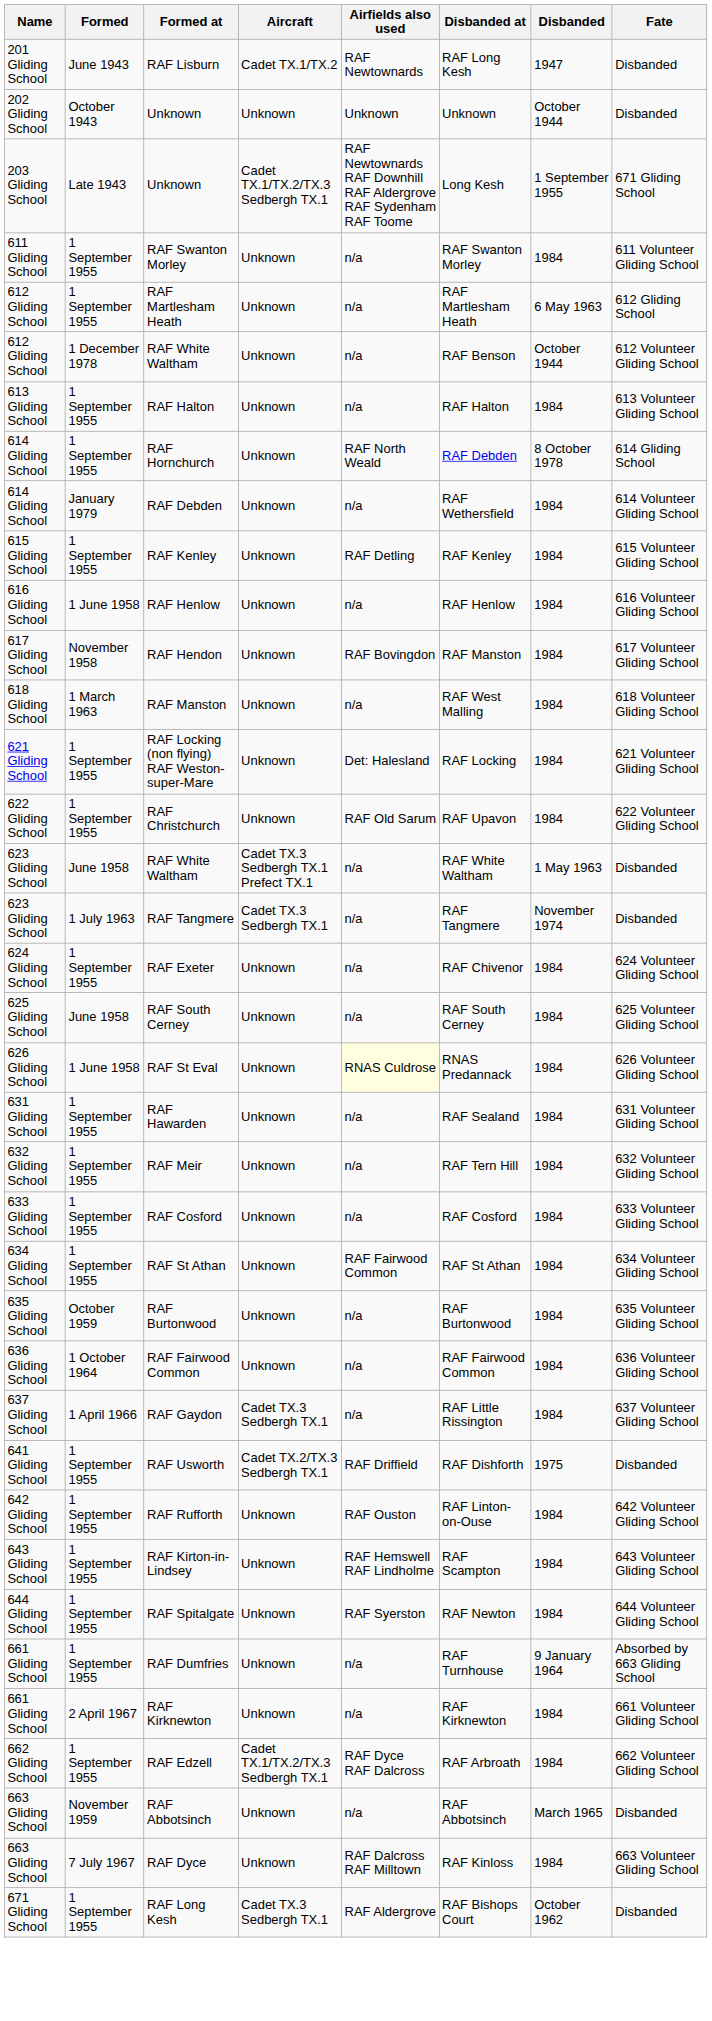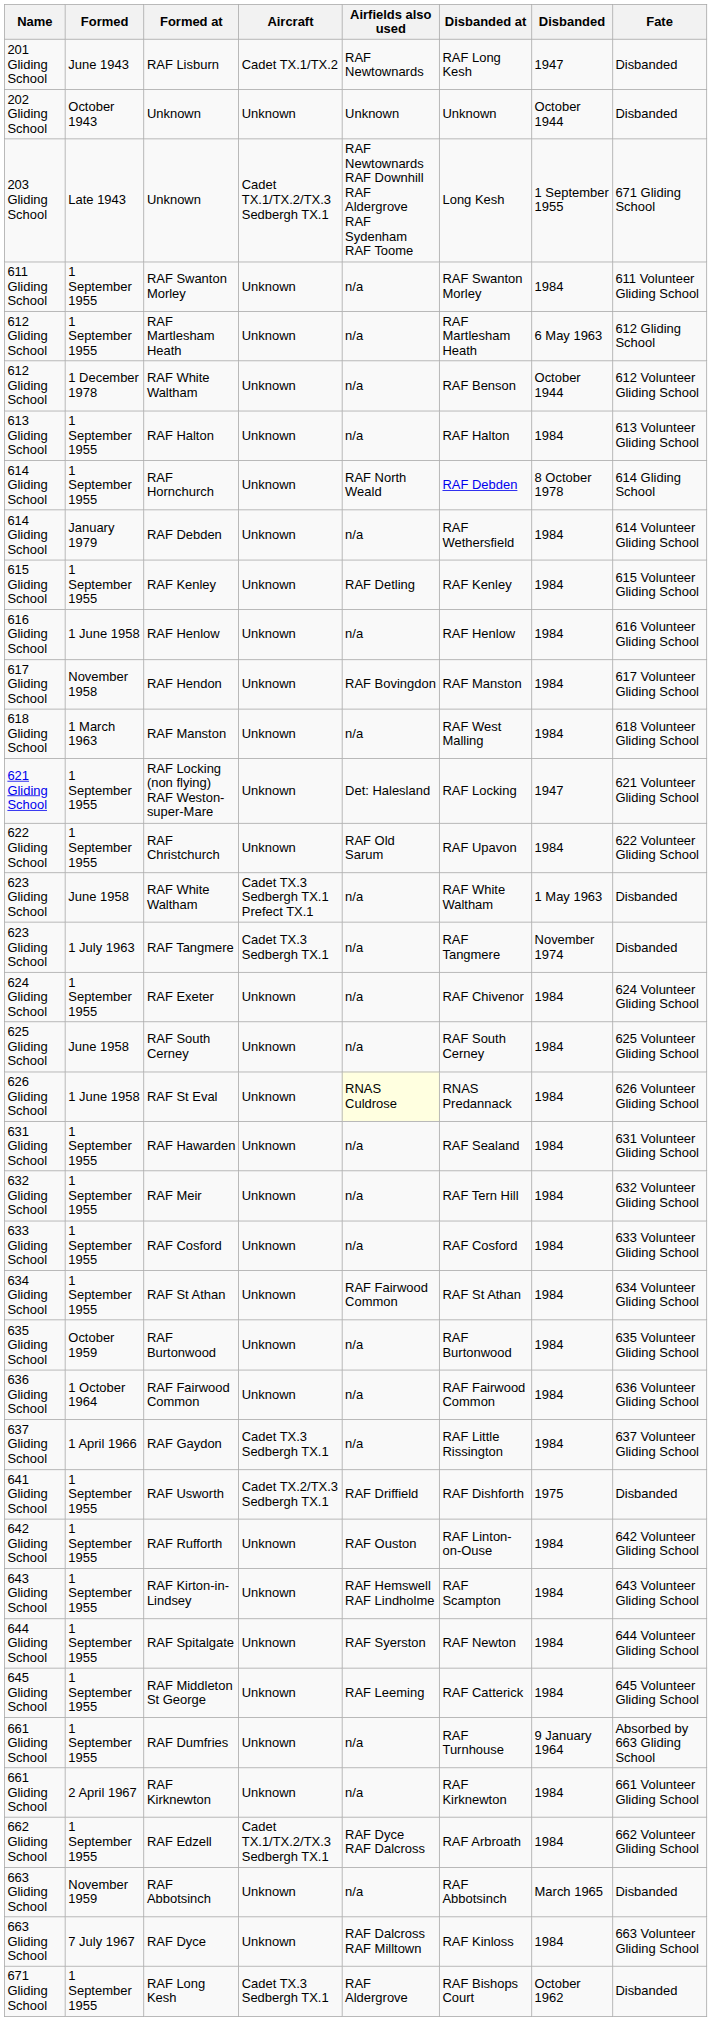 <table class="wikitable">
 <tr>
 <th>Name</th>
 <th>Formed</th>
 <th>Formed at</th>
 <th>Aircraft</th>
 <th>Airfields also used</th>
 <th>Disbanded at</th>
 <th>Disbanded</th>
 <th>Fate</th>
 </tr>
 <tr>
 <td>201 Gliding School</td>
 <td>June 1943</td>
 <td>RAF Lisburn</td>
 <td>Cadet TX.1/TX.2</td>
 <td>RAF Newtownards</td>
 <td>RAF Long Kesh</td>
 <td>1947</td>
 <td>Disbanded</td>
 </tr>
 <tr>
 <td>202 Gliding School</td>
 <td>October 1943</td>
 <td>Unknown</td>
 <td>Unknown</td>
 <td>Unknown</td>
 <td>Unknown</td>
 <td>October 1944</td>
 <td>Disbanded</td>
 </tr>
 <tr>
 <td>203 Gliding School</td>
 <td>Late 1943</td>
 <td>Unknown</td>
 <td>Cadet TX.1/TX.2/TX.3<br>Sedbergh TX.1</td>
 <td>RAF Newtownards<br>RAF Downhill<br>RAF Aldergrove<br>RAF Sydenham<br>RAF Toome</td>
 <td>Long Kesh</td>
 <td>1 September 1955</td>
 <td>671 Gliding School</td>
 </tr>
 <tr>
 <td>611 Gliding School</td>
 <td>1 September 1955</td>
 <td>RAF Swanton Morley</td>
 <td>Unknown</td>
 <td>n/a</td>
 <td>RAF Swanton Morley</td>
 <td>1984</td>
 <td>611 Volunteer Gliding School</td>
 </tr>
 <tr>
 <td>612 Gliding School</td>
 <td>1 September 1955</td>
 <td>RAF Martlesham Heath</td>
 <td>Unknown</td>
 <td>n/a</td>
 <td>RAF Martlesham Heath</td>
 <td>6 May 1963</td>
 <td>612 Gliding School</td>
 </tr>
 <tr>
 <td>612 Gliding School</td>
 <td>1 December 1978</td>
 <td>RAF White Waltham</td>
 <td>Unknown</td>
 <td>n/a</td>
 <td>RAF Benson</td>
 <td>October 1944</td>
 <td>612 Volunteer Gliding School</td>
 </tr>
 <tr>
 <td>613 Gliding School</td>
 <td>1 September 1955</td>
 <td>RAF Halton</td>
 <td>Unknown</td>
 <td>n/a</td>
 <td>RAF Halton</td>
 <td>1984</td>
 <td>613 Volunteer Gliding School</td>
 </tr>
 <tr>
 <td>614 Gliding School</td>
 <td>1 September 1955</td>
 <td>RAF Hornchurch</td>
 <td>Unknown</td>
 <td>RAF North Weald</td>
 <td><a href='#'>RAF Debden</a></td>
 <td>8 October 1978</td>
 <td>614 Gliding School</td>
 </tr>
 <tr>
 <td>614 Gliding School</td>
 <td>January 1979</td>
 <td>RAF Debden</td>
 <td>Unknown</td>
 <td>n/a</td>
 <td>RAF Wethersfield</td>
 <td>1984</td>
 <td>614 Volunteer Gliding School</td>
 </tr>
 <tr>
 <td>615 Gliding School</td>
 <td>1 September 1955</td>
 <td>RAF Kenley</td>
 <td>Unknown</td>
 <td>RAF Detling</td>
 <td>RAF Kenley</td>
 <td>1984</td>
 <td>615 Volunteer Gliding School</td>
 </tr>
 <tr>
 <td>616 Gliding School</td>
 <td>1 June 1958</td>
 <td>RAF Henlow</td>
 <td>Unknown</td>
 <td>n/a</td>
 <td>RAF Henlow</td>
 <td>1984</td>
 <td>616 Volunteer Gliding School</td>
 </tr>
 <tr>
 <td>617 Gliding School</td>
 <td>November 1958</td>
 <td>RAF Hendon</td>
 <td>Unknown</td>
 <td>RAF Bovingdon</td>
 <td>RAF Manston</td>
 <td>1984</td>
 <td>617 Volunteer Gliding School</td>
 </tr>
 <tr>
 <td>618 Gliding School</td>
 <td>1 March 1963</td>
 <td>RAF Manston</td>
 <td>Unknown</td>
 <td>n/a</td>
 <td>RAF West Malling</td>
 <td>1984</td>
 <td>618 Volunteer Gliding School</td>
 </tr>
 <tr>
 <td><a href='#'>621 Gliding School</a></td>
 <td>1 September 1955</td>
 <td>RAF Locking (non flying)<br>RAF Weston-super-Mare</td>
 <td>Unknown</td>
 <td>Det: Halesland</td>
 <td>RAF Locking</td>
-<td>1984</td>
+<td>1947</td>
 <td>621 Volunteer Gliding School</td>
 </tr>
 <tr>
 <td>622 Gliding School</td>
 <td>1 September 1955</td>
 <td>RAF Christchurch</td>
 <td>Unknown</td>
 <td>RAF Old Sarum</td>
 <td>RAF Upavon</td>
 <td>1984</td>
 <td>622 Volunteer Gliding School</td>
 </tr>
 <tr>
 <td>623 Gliding School</td>
 <td>June 1958</td>
 <td>RAF White Waltham</td>
 <td>Cadet TX.3<br>Sedbergh TX.1<br>Prefect TX.1</td>
 <td>n/a</td>
 <td>RAF White Waltham</td>
 <td>1 May 1963</td>
 <td>Disbanded</td>
 </tr>
 <tr>
 <td>623 Gliding School</td>
 <td>1 July 1963</td>
 <td>RAF Tangmere</td>
 <td>Cadet TX.3<br>Sedbergh TX.1</td>
 <td>n/a</td>
 <td>RAF Tangmere</td>
 <td>November 1974</td>
 <td>Disbanded</td>
 </tr>
 <tr>
 <td>624 Gliding School</td>
 <td>1 September 1955</td>
 <td>RAF Exeter</td>
 <td>Unknown</td>
 <td>n/a</td>
 <td>RAF Chivenor</td>
 <td>1984</td>
 <td>624 Volunteer Gliding School</td>
 </tr>
 <tr>
 <td>625 Gliding School</td>
 <td>June 1958</td>
 <td>RAF South Cerney</td>
 <td>Unknown</td>
 <td>n/a</td>
 <td>RAF South Cerney</td>
 <td>1984</td>
 <td>625 Volunteer Gliding School</td>
 </tr>
 <tr>
 <td>626 Gliding School</td>
 <td>1 June 1958</td>
 <td>RAF St Eval</td>
 <td>Unknown</td>
 <td style="background: lightyellow;">RNAS Culdrose</td>
 <td>RNAS Predannack</td>
 <td>1984</td>
 <td>626 Volunteer Gliding School</td>
 </tr>
 <tr>
 <td>631 Gliding School</td>
 <td>1 September 1955</td>
 <td>RAF Hawarden</td>
 <td>Unknown</td>
 <td>n/a</td>
 <td>RAF Sealand</td>
 <td>1984</td>
 <td>631 Volunteer Gliding School</td>
 </tr>
 <tr>
 <td>632 Gliding School</td>
 <td>1 September 1955</td>
 <td>RAF Meir</td>
 <td>Unknown</td>
 <td>n/a</td>
 <td>RAF Tern Hill</td>
 <td>1984</td>
 <td>632 Volunteer Gliding School</td>
 </tr>
 <tr>
 <td>633 Gliding School</td>
 <td>1 September 1955</td>
 <td>RAF Cosford</td>
 <td>Unknown</td>
 <td>n/a</td>
 <td>RAF Cosford</td>
 <td>1984</td>
 <td>633 Volunteer Gliding School</td>
 </tr>
 <tr>
 <td>634 Gliding School</td>
 <td>1 September 1955</td>
 <td>RAF St Athan</td>
 <td>Unknown</td>
 <td>RAF Fairwood Common</td>
 <td>RAF St Athan</td>
 <td>1984</td>
 <td>634 Volunteer Gliding School</td>
 </tr>
 <tr>
 <td>635 Gliding School</td>
 <td>October 1959</td>
 <td>RAF Burtonwood</td>
 <td>Unknown</td>
 <td>n/a</td>
 <td>RAF Burtonwood</td>
 <td>1984</td>
 <td>635 Volunteer Gliding School</td>
 </tr>
 <tr>
 <td>636 Gliding School</td>
 <td>1 October 1964</td>
 <td>RAF Fairwood Common</td>
 <td>Unknown</td>
 <td>n/a</td>
 <td>RAF Fairwood Common</td>
 <td>1984</td>
 <td>636 Volunteer Gliding School</td>
 </tr>
 <tr>
 <td>637 Gliding School</td>
 <td>1 April 1966</td>
 <td>RAF Gaydon</td>
 <td>Cadet TX.3<br>Sedbergh TX.1</td>
 <td>n/a</td>
 <td>RAF Little Rissington</td>
 <td>1984</td>
 <td>637 Volunteer Gliding School</td>
 </tr>
 <tr>
 <td>641 Gliding School</td>
 <td>1 September 1955</td>
 <td>RAF Usworth</td>
 <td>Cadet TX.2/TX.3<br>Sedbergh TX.1</td>
 <td>RAF Driffield</td>
 <td>RAF Dishforth</td>
 <td>1975</td>
 <td>Disbanded</td>
 </tr>
 <tr>
 <td>642 Gliding School</td>
 <td>1 September 1955</td>
 <td>RAF Rufforth</td>
 <td>Unknown</td>
 <td>RAF Ouston</td>
 <td>RAF Linton-on-Ouse</td>
 <td>1984</td>
 <td>642 Volunteer Gliding School</td>
 </tr>
 <tr>
 <td>643 Gliding School</td>
 <td>1 September 1955</td>
 <td>RAF Kirton-in-Lindsey</td>
 <td>Unknown</td>
 <td>RAF Hemswell<br>RAF Lindholme</td>
 <td>RAF Scampton</td>
 <td>1984</td>
 <td>643 Volunteer Gliding School</td>
 </tr>
 <tr>
 <td>644 Gliding School</td>
 <td>1 September 1955</td>
 <td>RAF Spitalgate</td>
 <td>Unknown</td>
 <td>RAF Syerston</td>
 <td>RAF Newton</td>
 <td>1984</td>
 <td>644 Volunteer Gliding School</td>
 </tr>
 <tr>
+<td>645 Gliding School</td>
+<td>1 September 1955</td>
+<td>RAF Middleton St George</td>
+<td>Unknown</td>
+<td>RAF Leeming</td>
+<td>RAF Catterick</td>
+<td>1984</td>
+<td>645 Volunteer Gliding School</td>
+</tr>
+<tr>
 <td>661 Gliding School</td>
 <td>1 September 1955</td>
 <td>RAF Dumfries</td>
 <td>Unknown</td>
 <td>n/a</td>
 <td>RAF Turnhouse</td>
 <td>9 January 1964</td>
 <td>Absorbed by 663 Gliding School</td>
 </tr>
 <tr>
 <td>661 Gliding School</td>
 <td>2 April 1967</td>
 <td>RAF Kirknewton</td>
 <td>Unknown</td>
 <td>n/a</td>
 <td>RAF Kirknewton</td>
 <td>1984</td>
 <td>661 Volunteer Gliding School</td>
 </tr>
 <tr>
 <td>662 Gliding School</td>
 <td>1 September 1955</td>
 <td>RAF Edzell</td>
 <td>Cadet TX.1/TX.2/TX.3<br>Sedbergh TX.1</td>
 <td>RAF Dyce<br>RAF Dalcross</td>
 <td>RAF Arbroath</td>
 <td>1984</td>
 <td>662 Volunteer Gliding School</td>
 </tr>
 <tr>
 <td>663 Gliding School</td>
 <td>November 1959</td>
 <td>RAF Abbotsinch</td>
 <td>Unknown</td>
 <td>n/a</td>
 <td>RAF Abbotsinch</td>
 <td>March 1965</td>
 <td>Disbanded</td>
 </tr>
 <tr>
 <td>663 Gliding School</td>
 <td>7 July 1967</td>
 <td>RAF Dyce</td>
 <td>Unknown</td>
 <td>RAF Dalcross<br>RAF Milltown</td>
 <td>RAF Kinloss</td>
 <td>1984</td>
 <td>663 Volunteer Gliding School</td>
 </tr>
 <tr>
 <td>671 Gliding School</td>
 <td>1 September 1955</td>
 <td>RAF Long Kesh</td>
 <td>Cadet TX.3<br>Sedbergh TX.1</td>
 <td>RAF Aldergrove</td>
 <td>RAF Bishops Court</td>
 <td>October 1962</td>
 <td>Disbanded</td>
 </tr>
 </table>
